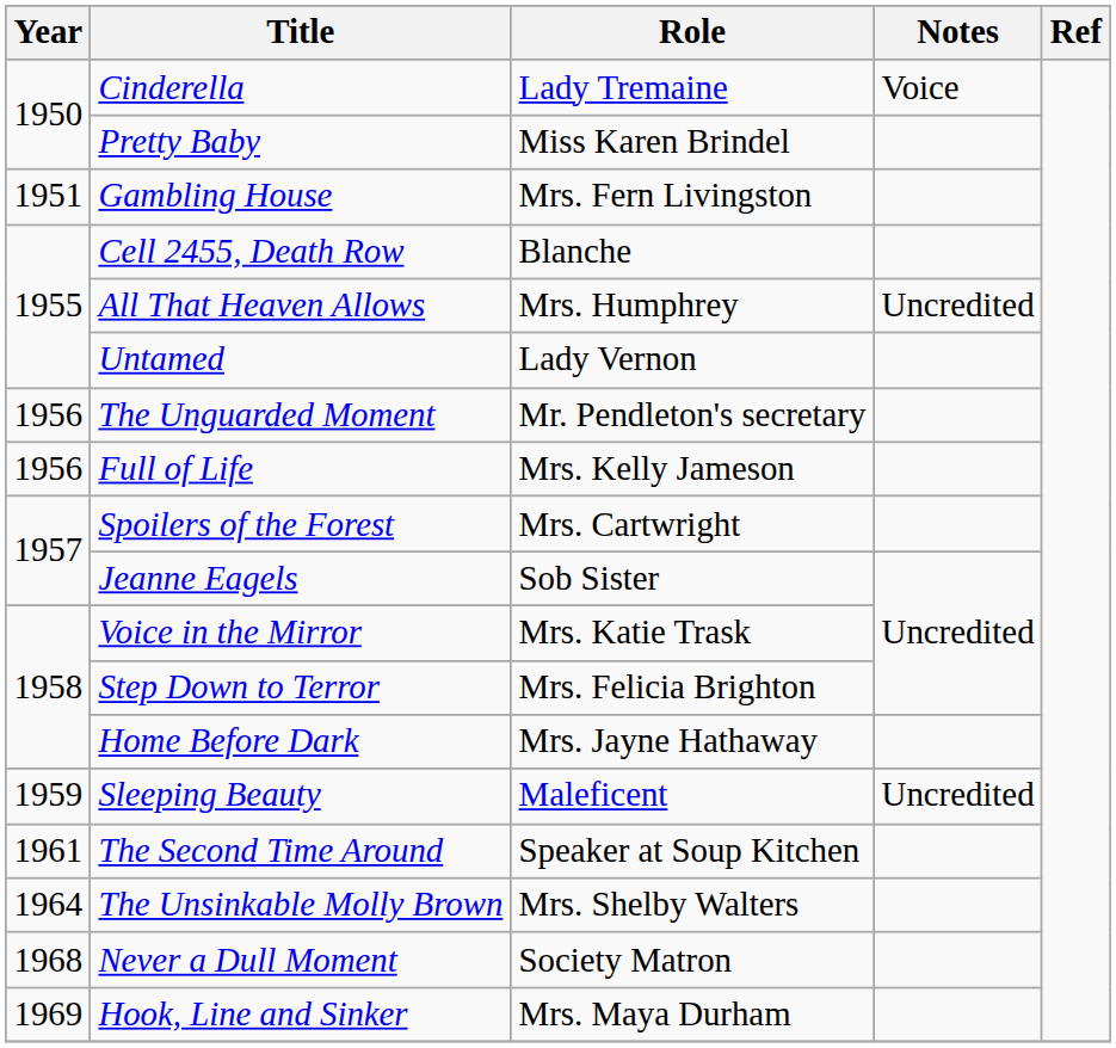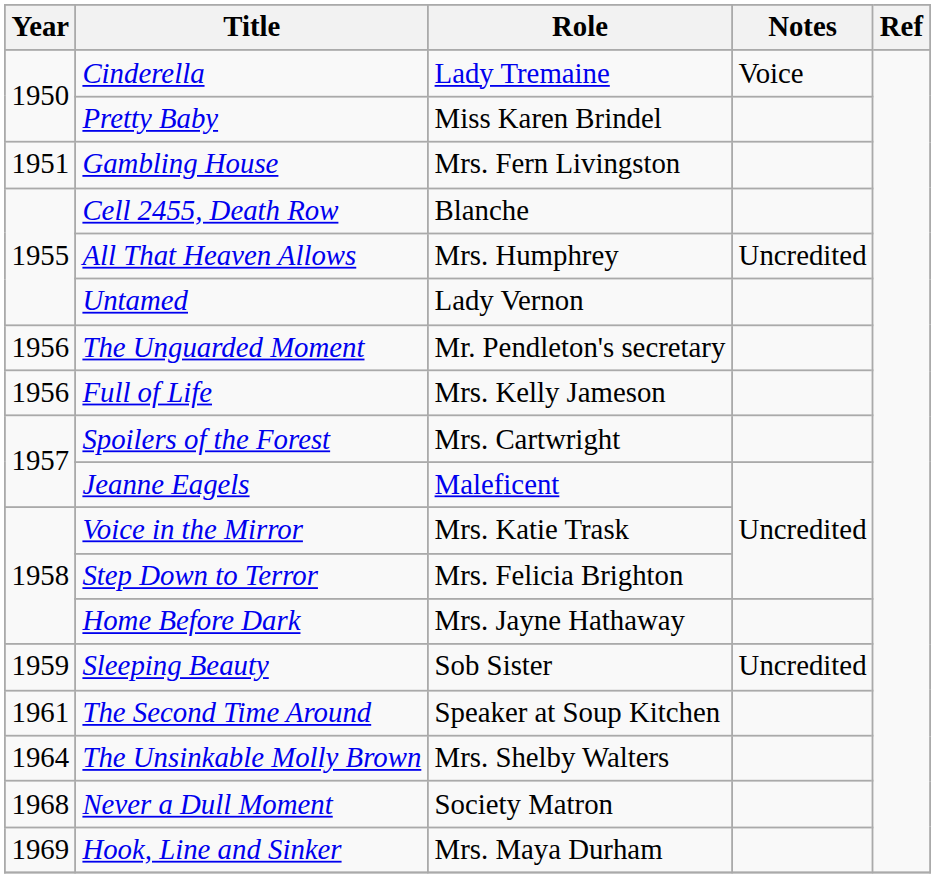 <table class="wikitable sortable">
 <tr>
 <th>Year</th>
 <th>Title</th>
 <th>Role</th>
 <th class="unsortable">Notes</th>
 <th>Ref</th>
 </tr>
 <tr>
 <td rowspan="2">1950</td>
 <td><em><a href='#'>Cinderella</a></em></td>
 <td><a href='#'>Lady Tremaine</a></td>
 <td>Voice</td>
 <td rowspan="18"></td>
 </tr>
 <tr>
 <td><em><a href='#'>Pretty Baby</a></em></td>
 <td>Miss Karen Brindel</td>
 <td></td>
 </tr>
 <tr>
 <td>1951</td>
 <td><em><a href='#'>Gambling House</a></em></td>
 <td>Mrs. Fern Livingston</td>
 <td></td>
 </tr>
 <tr>
 <td rowspan="3">1955</td>
 <td><em><a href='#'>Cell 2455, Death Row</a></em></td>
 <td>Blanche</td>
 <td></td>
 </tr>
 <tr>
 <td><em><a href='#'>All That Heaven Allows</a></em></td>
 <td>Mrs. Humphrey</td>
 <td>Uncredited</td>
 </tr>
 <tr>
 <td><em><a href='#'>Untamed</a></em></td>
 <td>Lady Vernon</td>
 <td></td>
 </tr>
 <tr>
 <td>1956</td>
 <td><em><a href='#'>The Unguarded Moment</a></em></td>
 <td>Mr. Pendleton's secretary</td>
 <td></td>
 </tr>
 <tr>
 <td>1956</td>
 <td><em><a href='#'>Full of Life</a></em></td>
 <td>Mrs. Kelly Jameson</td>
 <td></td>
 </tr>
 <tr>
 <td rowspan="2">1957</td>
 <td><em><a href='#'>Spoilers of the Forest</a></em></td>
 <td>Mrs. Cartwright</td>
 <td></td>
 </tr>
 <tr>
 <td><em><a href='#'>Jeanne Eagels</a></em></td>
-<td>Sob Sister</td>
+<td><a href='#'>Maleficent</a></td>
 <td rowspan="3">Uncredited</td>
 </tr>
 <tr>
 <td rowspan="3">1958</td>
 <td><em><a href='#'>Voice in the Mirror</a></em></td>
 <td>Mrs. Katie Trask</td>
 </tr>
 <tr>
 <td><em><a href='#'>Step Down to Terror</a></em></td>
 <td>Mrs. Felicia Brighton</td>
 </tr>
 <tr>
 <td><em><a href='#'>Home Before Dark</a></em></td>
 <td>Mrs. Jayne Hathaway</td>
 <td></td>
 </tr>
 <tr>
 <td>1959</td>
 <td><em><a href='#'>Sleeping Beauty</a></em></td>
-<td><a href='#'>Maleficent</a></td>
+<td>Sob Sister</td>
 <td>Uncredited</td>
 </tr>
 <tr>
 <td>1961</td>
 <td><em><a href='#'>The Second Time Around</a></em></td>
 <td>Speaker at Soup Kitchen</td>
 <td></td>
 </tr>
 <tr>
 <td>1964</td>
 <td><em><a href='#'>The Unsinkable Molly Brown</a></em></td>
 <td>Mrs. Shelby Walters</td>
 <td></td>
 </tr>
 <tr>
 <td>1968</td>
 <td><em><a href='#'>Never a Dull Moment</a></em></td>
 <td>Society Matron</td>
 <td></td>
 </tr>
 <tr>
 <td>1969</td>
 <td><em><a href='#'>Hook, Line and Sinker</a></em></td>
 <td>Mrs. Maya Durham</td>
 <td></td>
 </tr>
 <tr>
 </tr>
 </table>
